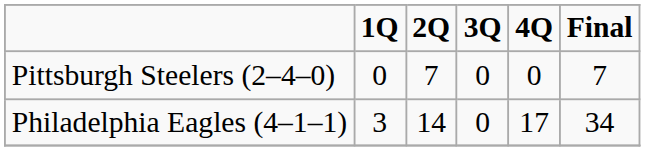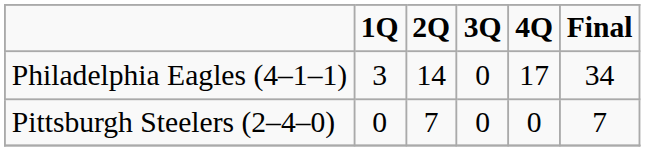 <table class="wikitable" 80%>
 <tr align=center>
 <td></td>
 <td><strong>1Q</strong></td>
 <td><strong>2Q</strong></td>
 <td><strong>3Q</strong></td>
 <td><strong>4Q</strong></td>
 <td><strong>Final</strong></td>
 </tr>
 <tr align=center>
+<td – align=left>Philadelphia Eagles (4–1–1)</td>
+<td>3</td>
+<td>14</td>
+<td>0</td>
+<td>17</td>
+<td>34</td>
+</tr>
+<tr align=center>
 <td – align=left>Pittsburgh Steelers (2–4–0)</td>
 <td>0</td>
 <td>7</td>
 <td>0</td>
 <td>0</td>
 <td>7</td>
 </tr>
 <tr align=center>
-<td – align=left>Philadelphia Eagles (4–1–1)</td>
-<td>3</td>
-<td>14</td>
-<td>0</td>
-<td>17</td>
-<td>34</td>
-</tr>
-<tr align=center>
 </tr>
 </table>
